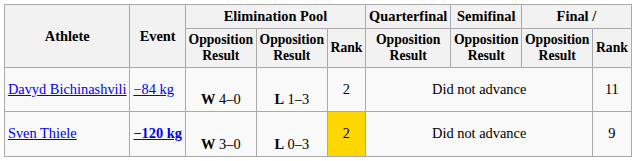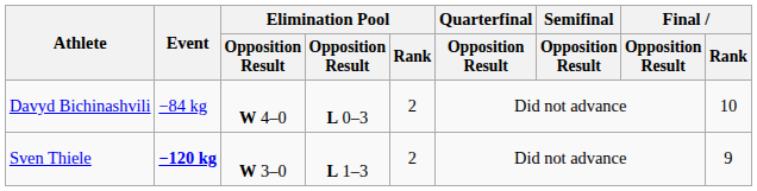 <table class="wikitable" style="font-size:90%">
 <tr>
 <th rowspan="2">Athlete</th>
 <th rowspan="2">Event</th>
 <th colspan=3>Elimination Pool</th>
 <th>Quarterfinal</th>
 <th>Semifinal</th>
 <th colspan=2>Final / </th>
 </tr>
 <tr style="font-size: 95%">
 <th>Opposition<br>Result</th>
 <th>Opposition<br>Result</th>
 <th>Rank</th>
 <th>Opposition<br>Result</th>
 <th>Opposition<br>Result</th>
 <th>Opposition<br>Result</th>
 <th>Rank</th>
 </tr>
 <tr align=center>
 <td align=left><a href='#'>Davyd Bichinashvili</a></td>
 <td align=left><a href='#'>−84 kg</a></td>
 <td><br><strong>W</strong> 4–0 <sup></sup></td>
-<td><br><strong>L</strong> 1–3 <sup></sup></td>
+<td><br><strong>L</strong> 0–3 <sup></sup></td>
 <td>2</td>
 <td colspan=3>Did not advance</td>
-<td>11</td>
+<td>10</td>
 </tr>
 <tr align=center>
 <td align=left><a href='#'>Sven Thiele</a></td>
 <td align=left><strong><a href='#'>−120 kg</a></strong></td>
 <td><br><strong>W</strong> 3–0 <sup></sup></td>
-<td><br><strong>L</strong> 0–3 <sup></sup></td>
-<td style="background: gold;">2</td>
+<td><br><strong>L</strong> 1–3 <sup></sup></td>
+<td>2</td>
 <td colspan=3>Did not advance</td>
 <td>9</td>
 </tr>
 </table>
